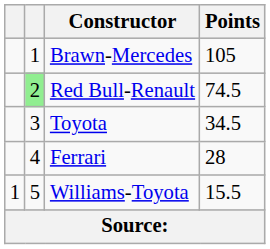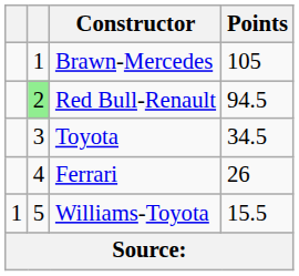 <table class="wikitable" style="font-size: 85%;">
 <tr>
 <th></th>
 <th></th>
 <th>Constructor</th>
 <th>Points</th>
 </tr>
 <tr>
 <td></td>
 <td align="center">1</td>
 <td> <a href='#'>Brawn</a>-<a href='#'>Mercedes</a></td>
 <td>105</td>
 </tr>
 <tr>
 <td></td>
 <td align="center" style="background: lightgreen;">2</td>
 <td> <a href='#'>Red Bull</a>-<a href='#'>Renault</a></td>
-<td>74.5</td>
+<td>94.5</td>
 </tr>
 <tr>
 <td></td>
 <td align="center">3</td>
 <td> <a href='#'>Toyota</a></td>
 <td>34.5</td>
 </tr>
 <tr>
 <td></td>
 <td align="center">4</td>
 <td> <a href='#'>Ferrari</a></td>
-<td>28</td>
+<td>26</td>
 </tr>
 <tr>
 <td> 1</td>
 <td align="center">5</td>
 <td> <a href='#'>Williams</a>-<a href='#'>Toyota</a></td>
 <td>15.5</td>
 </tr>
 <tr>
 <th colspan=4>Source: </th>
 </tr>
 </table>
